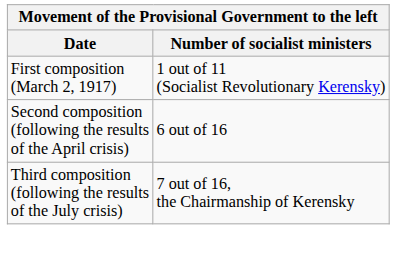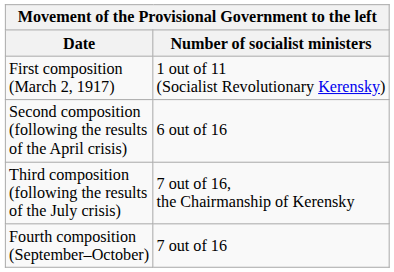 <table class="wikitable" style = "float:right;">
 <tr>
 <th colspan="2">Movement of the Provisional Government to the left</th>
 </tr>
 <tr>
 <th>Date</th>
 <th>Number of socialist ministers</th>
 </tr>
 <tr>
 <td>First composition <br> (March 2, 1917)</td>
 <td>1 out of 11 <br> (Socialist Revolutionary <a href='#'>Kerensky</a>)</td>
 </tr>
 <tr>
 <td>Second composition <br> (following the results <br> of the April crisis)</td>
 <td>6 out of 16</td>
 </tr>
 <tr>
 <td>Third composition <br> (following the results <br> of the July crisis)</td>
 <td>7 out of 16, <br> the Chairmanship of Kerensky</td>
 </tr>
+<tr>
+<td>Fourth composition <br> (September–October)</td>
+<td>7 out of 16</td>
+</tr>
 </table>
